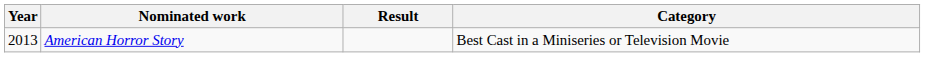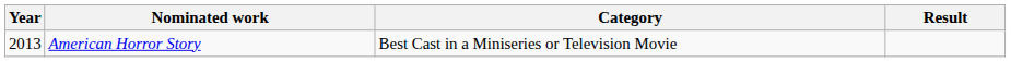 <table class=wikitable>
 <tr>
 <th width=4%>Year</th>
 <th width=33%>Nominated work</th>
+<th width=51%>Category</th>
 <th width=12%>Result</th>
-<th width=51%>Category</th>
 </tr>
 <tr>
 <td>2013</td>
 <td><em><a href='#'>American Horror Story</a></em></td>
+<td>Best Cast in a Miniseries or Television Movie</td>
 <td></td>
-<td>Best Cast in a Miniseries or Television Movie</td>
 </tr>
 </table>
